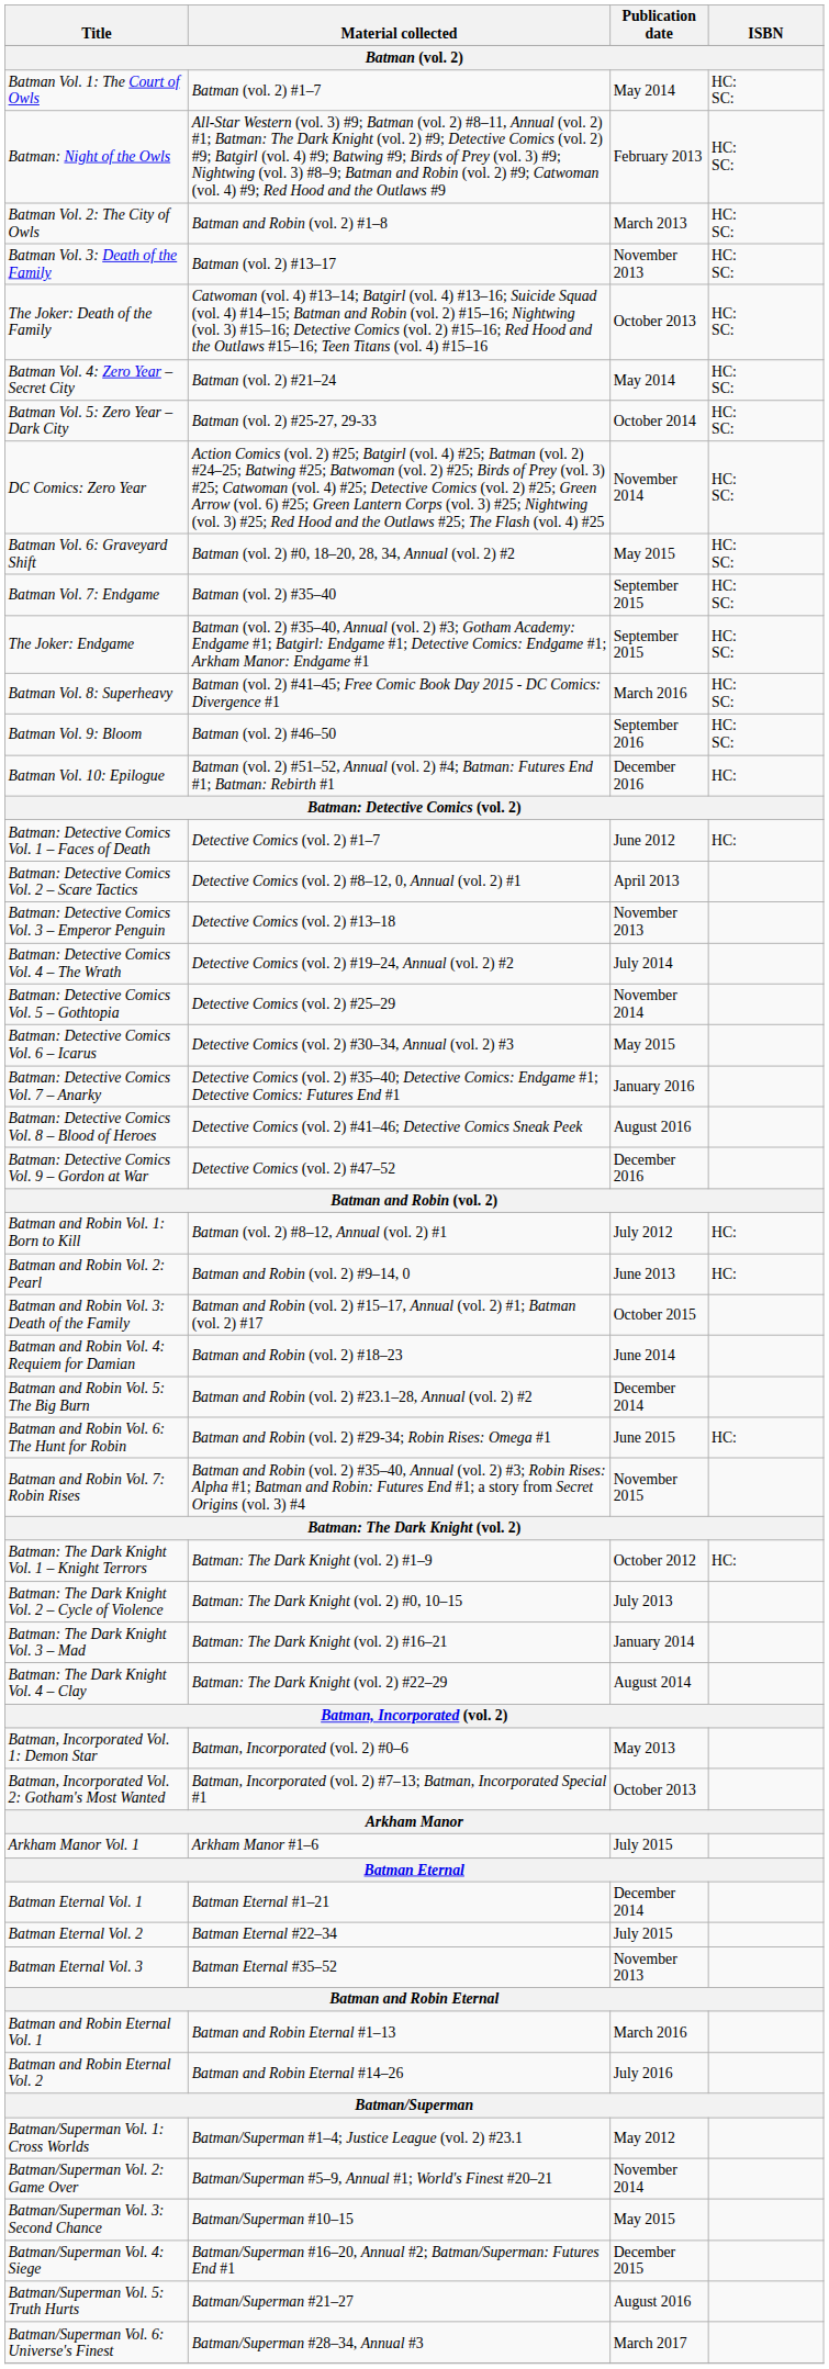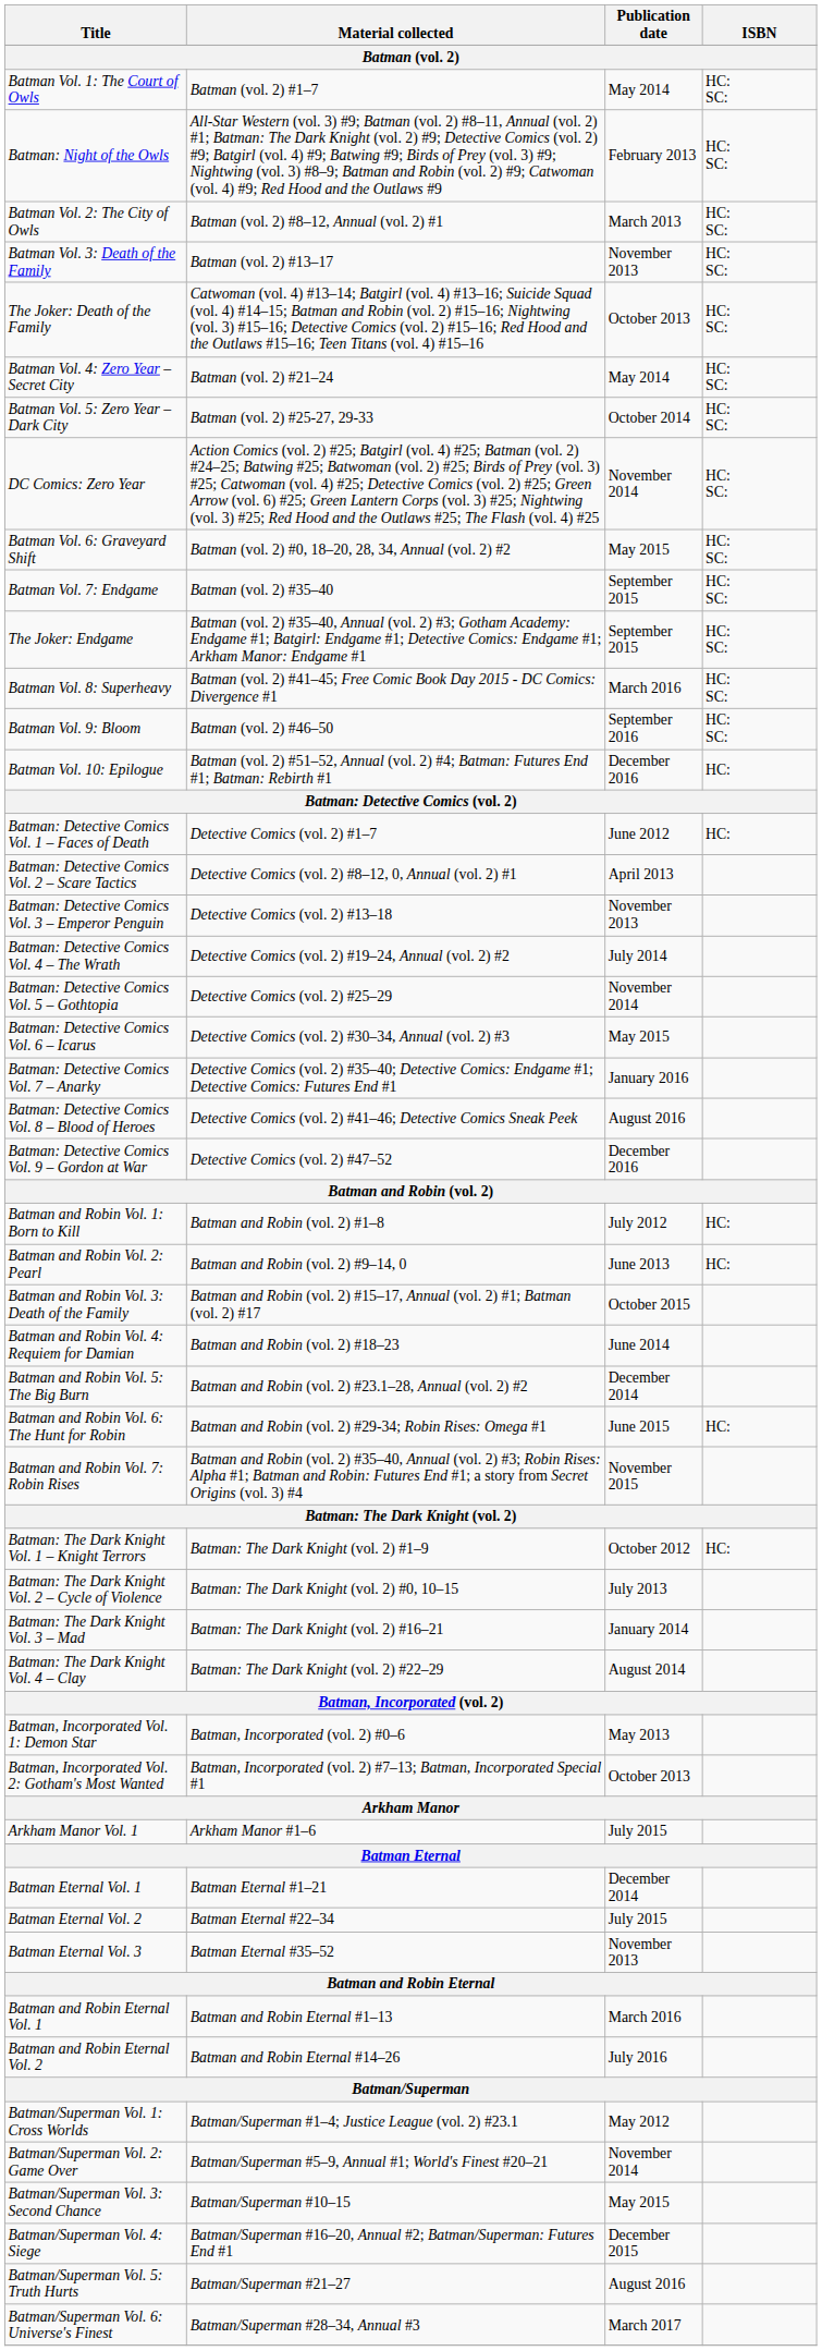 <table class="wikitable collapsible">
 <tr>
 <th style="vertical-align:bottom; width:200px;">Title</th>
 <th style="vertical-align:bottom; width:500px;" class="unsortable">Material collected</th>
 <th style="vertical-align:bottom; width:100px;">Publication date</th>
 <th style="vertical-align:bottom; width:130px;">ISBN</th>
 </tr>
 <tr style="vertical-align:top;">
 </tr>
 <tr>
 <th colspan="4"><em>Batman</em> (vol. 2)</th>
 </tr>
 <tr>
 <td><em>Batman Vol. 1: The <a href='#'>Court of Owls</a></em></td>
 <td><em>Batman</em> (vol. 2) #1–7</td>
 <td>May 2014</td>
 <td>HC: <br>SC: </td>
 </tr>
 <tr>
 <td><em>Batman: <a href='#'>Night of the Owls</a></em></td>
 <td><em>All-Star Western</em> (vol. 3) #9; <em>Batman</em> (vol. 2) #8–11, <em>Annual</em> (vol. 2) #1; <em>Batman: The Dark Knight</em> (vol. 2) #9; <em>Detective Comics</em> (vol. 2) #9; <em>Batgirl</em> (vol. 4) #9; <em>Batwing</em> #9; <em>Birds of Prey</em> (vol. 3) #9; <em>Nightwing</em> (vol. 3) #8–9; <em>Batman and Robin</em> (vol. 2) #9; <em>Catwoman</em> (vol. 4) #9; <em>Red Hood and the Outlaws</em> #9</td>
 <td>February 2013</td>
 <td>HC: <br>SC: </td>
 </tr>
 <tr>
 <td><em>Batman Vol. 2: The City of Owls</em></td>
-<td><em>Batman and Robin</em> (vol. 2) #1–8</td>
+<td><em>Batman</em> (vol. 2) #8–12, <em>Annual</em> (vol. 2) #1</td>
 <td>March 2013</td>
 <td>HC: <br>SC: </td>
 </tr>
 <tr>
 <td><em>Batman Vol. 3: <a href='#'>Death of the Family</a></em></td>
 <td><em>Batman</em> (vol. 2) #13–17</td>
 <td>November 2013</td>
 <td>HC: <br>SC: </td>
 </tr>
 <tr>
 <td><em>The Joker: Death of the Family</em></td>
 <td><em>Catwoman</em> (vol. 4) #13–14; <em>Batgirl</em> (vol. 4) #13–16; <em>Suicide Squad</em> (vol. 4) #14–15; <em>Batman and Robin</em> (vol. 2) #15–16; <em>Nightwing</em> (vol. 3) #15–16; <em>Detective Comics</em> (vol. 2) #15–16; <em>Red Hood and the Outlaws</em> #15–16; <em>Teen Titans</em> (vol. 4) #15–16</td>
 <td>October 2013</td>
 <td>HC: <br>SC: </td>
 </tr>
 <tr>
 <td><em>Batman Vol. 4: <a href='#'>Zero Year</a> – Secret City</em></td>
 <td><em>Batman</em> (vol. 2) #21–24</td>
 <td>May 2014</td>
 <td>HC: <br>SC: </td>
 </tr>
 <tr>
 <td><em>Batman Vol. 5: Zero Year – Dark City</em></td>
 <td><em>Batman</em> (vol. 2) #25-27, 29-33</td>
 <td>October 2014</td>
 <td>HC: <br>SC: </td>
 </tr>
 <tr>
 <td><em>DC Comics: Zero Year</em></td>
 <td><em>Action Comics</em> (vol. 2) #25; <em>Batgirl</em> (vol. 4) #25; <em>Batman</em> (vol. 2) #24–25; <em>Batwing</em> #25; <em>Batwoman</em> (vol. 2) #25; <em>Birds of Prey</em> (vol. 3) #25; <em>Catwoman</em> (vol. 4) #25; <em>Detective Comics</em> (vol. 2) #25; <em>Green Arrow</em> (vol. 6) #25; <em>Green Lantern Corps</em> (vol. 3) #25; <em>Nightwing</em> (vol. 3) #25; <em>Red Hood and the Outlaws</em> #25; <em>The Flash</em> (vol. 4) #25</td>
 <td>November 2014</td>
 <td>HC: <br>SC: </td>
 </tr>
 <tr>
 <td><em>Batman Vol. 6: Graveyard Shift</em></td>
 <td><em>Batman</em> (vol. 2) #0, 18–20, 28, 34, <em>Annual</em> (vol. 2) #2</td>
 <td>May 2015</td>
 <td>HC: <br>SC: </td>
 </tr>
 <tr>
 <td><em>Batman Vol. 7: Endgame</em></td>
 <td><em>Batman</em> (vol. 2) #35–40</td>
 <td>September 2015</td>
 <td>HC: <br>SC: </td>
 </tr>
 <tr>
 <td><em>The Joker: Endgame</em></td>
 <td><em>Batman</em> (vol. 2) #35–40, <em>Annual</em> (vol. 2) #3; <em>Gotham Academy: Endgame</em> #1; <em>Batgirl: Endgame</em> #1; <em>Detective Comics: Endgame</em> #1; <em>Arkham Manor: Endgame</em> #1</td>
 <td>September 2015</td>
 <td>HC: <br>SC: </td>
 </tr>
 <tr>
 <td><em>Batman Vol. 8: Superheavy</em></td>
 <td><em>Batman</em> (vol. 2) #41–45; <em>Free Comic Book Day 2015 - DC Comics: Divergence</em> #1</td>
 <td>March 2016</td>
 <td>HC: <br>SC: </td>
 </tr>
 <tr>
 <td><em>Batman Vol. 9: Bloom</em></td>
 <td><em>Batman</em> (vol. 2) #46–50</td>
 <td>September 2016</td>
 <td>HC: <br>SC: </td>
 </tr>
 <tr>
 <td><em>Batman Vol. 10: Epilogue</em></td>
 <td><em>Batman</em> (vol. 2) #51–52, <em>Annual</em> (vol. 2) #4; <em>Batman: Futures End</em> #1; <em>Batman: Rebirth</em> #1</td>
 <td>December 2016</td>
 <td>HC: </td>
 </tr>
 <tr>
 <th colspan="4"><em>Batman: Detective Comics</em> (vol. 2)</th>
 </tr>
 <tr>
 <td><em>Batman: Detective Comics Vol. 1 – Faces of Death</em></td>
 <td><em>Detective Comics</em> (vol. 2) #1–7</td>
 <td>June 2012</td>
 <td>HC: </td>
 </tr>
 <tr>
 <td><em>Batman: Detective Comics Vol. 2 – Scare Tactics</em></td>
 <td><em>Detective Comics</em> (vol. 2) #8–12, 0, <em>Annual</em> (vol. 2) #1</td>
 <td>April 2013</td>
 <td></td>
 </tr>
 <tr>
 <td><em>Batman: Detective Comics Vol. 3 – Emperor Penguin</em></td>
 <td><em>Detective Comics</em> (vol. 2) #13–18</td>
 <td>November 2013</td>
 <td></td>
 </tr>
 <tr>
 <td><em>Batman: Detective Comics Vol. 4 – The Wrath</em></td>
 <td><em>Detective Comics</em> (vol. 2) #19–24, <em>Annual</em> (vol. 2) #2</td>
 <td>July 2014</td>
 <td></td>
 </tr>
 <tr>
 <td><em>Batman: Detective Comics Vol. 5 – Gothtopia</em></td>
 <td><em>Detective Comics</em> (vol. 2) #25–29</td>
 <td>November 2014</td>
 <td></td>
 </tr>
 <tr>
 <td><em>Batman: Detective Comics Vol. 6 – Icarus</em></td>
 <td><em>Detective Comics</em> (vol. 2) #30–34, <em>Annual</em> (vol. 2) #3</td>
 <td>May 2015</td>
 <td></td>
 </tr>
 <tr>
 <td><em>Batman: Detective Comics Vol. 7 – Anarky</em></td>
 <td><em>Detective Comics</em> (vol. 2) #35–40; <em>Detective Comics: Endgame</em> #1; <em>Detective Comics: Futures End</em> #1</td>
 <td>January 2016</td>
 <td></td>
 </tr>
 <tr>
 <td><em>Batman: Detective Comics Vol. 8 – Blood of Heroes</em></td>
 <td><em>Detective Comics</em> (vol. 2) #41–46; <em>Detective Comics Sneak Peek</em></td>
 <td>August 2016</td>
 <td></td>
 </tr>
 <tr>
 <td><em>Batman: Detective Comics Vol. 9 – Gordon at War</em></td>
 <td><em>Detective Comics</em> (vol. 2) #47–52</td>
 <td>December 2016</td>
 <td></td>
 </tr>
 <tr>
 <th colspan="4"><em>Batman and Robin</em> (vol. 2)</th>
 </tr>
 <tr>
 <td><em>Batman and Robin Vol. 1: Born to Kill</em></td>
-<td><em>Batman</em> (vol. 2) #8–12, <em>Annual</em> (vol. 2) #1</td>
+<td><em>Batman and Robin</em> (vol. 2) #1–8</td>
 <td>July 2012</td>
 <td>HC: </td>
 </tr>
 <tr>
 <td><em>Batman and Robin Vol. 2: Pearl</em></td>
 <td><em>Batman and Robin</em> (vol. 2) #9–14, 0</td>
 <td>June 2013</td>
 <td>HC: </td>
 </tr>
 <tr>
 <td><em>Batman and Robin Vol. 3: Death of the Family</em></td>
 <td><em>Batman and Robin</em> (vol. 2) #15–17, <em>Annual</em> (vol. 2) #1; <em>Batman</em> (vol. 2) #17</td>
 <td>October 2015</td>
 <td></td>
 </tr>
 <tr>
 <td><em>Batman and Robin Vol. 4: Requiem for Damian</em></td>
 <td><em>Batman and Robin</em> (vol. 2) #18–23</td>
 <td>June 2014</td>
 <td></td>
 </tr>
 <tr>
 <td><em>Batman and Robin Vol. 5: The Big Burn</em></td>
 <td><em>Batman and Robin</em> (vol. 2) #23.1–28, <em>Annual</em> (vol. 2) #2</td>
 <td>December 2014</td>
 <td></td>
 </tr>
 <tr>
 <td><em>Batman and Robin Vol. 6: The Hunt for Robin</em></td>
 <td><em>Batman and Robin</em> (vol. 2) #29-34; <em>Robin Rises: Omega</em> #1</td>
 <td>June 2015</td>
 <td>HC: </td>
 </tr>
 <tr>
 <td><em>Batman and Robin Vol. 7: Robin Rises</em></td>
 <td><em>Batman and Robin</em> (vol. 2) #35–40, <em>Annual</em> (vol. 2) #3; <em>Robin Rises: Alpha</em> #1; <em>Batman and Robin: Futures End</em> #1; a story from <em>Secret Origins</em> (vol. 3) #4</td>
 <td>November 2015</td>
 <td></td>
 </tr>
 <tr>
 <th colspan="4"><em>Batman: The Dark Knight</em> (vol. 2)</th>
 </tr>
 <tr>
 <td><em>Batman: The Dark Knight Vol. 1 – Knight Terrors</em></td>
 <td><em>Batman: The Dark Knight</em> (vol. 2) #1–9</td>
 <td>October 2012</td>
 <td>HC: </td>
 </tr>
 <tr>
 <td><em>Batman: The Dark Knight Vol. 2 – Cycle of Violence</em></td>
 <td><em>Batman: The Dark Knight</em> (vol. 2) #0, 10–15</td>
 <td>July 2013</td>
 <td></td>
 </tr>
 <tr>
 <td><em>Batman: The Dark Knight Vol. 3 – Mad</em></td>
 <td><em>Batman: The Dark Knight</em> (vol. 2) #16–21</td>
 <td>January 2014</td>
 <td></td>
 </tr>
 <tr>
 <td><em>Batman: The Dark Knight Vol. 4 – Clay</em></td>
 <td><em>Batman: The Dark Knight</em> (vol. 2) #22–29</td>
 <td>August 2014</td>
 <td></td>
 </tr>
 <tr>
 <th colspan="4"><em><a href='#'>Batman, Incorporated</a></em> (vol. 2)</th>
 </tr>
 <tr>
 <td><em>Batman, Incorporated Vol. 1: Demon Star</em></td>
 <td><em>Batman, Incorporated</em> (vol. 2) #0–6</td>
 <td>May 2013</td>
 <td></td>
 </tr>
 <tr>
 <td><em>Batman, Incorporated Vol. 2: Gotham's Most Wanted</em></td>
 <td><em>Batman, Incorporated</em> (vol. 2) #7–13; <em>Batman, Incorporated Special</em> #1</td>
 <td>October 2013</td>
 <td></td>
 </tr>
 <tr>
 <th colspan="4"><em>Arkham Manor</em></th>
 </tr>
 <tr>
 <td><em>Arkham Manor Vol. 1</em></td>
 <td><em>Arkham Manor</em> #1–6</td>
 <td>July 2015</td>
 <td></td>
 </tr>
 <tr>
 <th colspan="4"><em><a href='#'>Batman Eternal</a></em></th>
 </tr>
 <tr>
 <td><em>Batman Eternal Vol. 1</em></td>
 <td><em>Batman Eternal</em> #1–21</td>
 <td>December 2014</td>
 <td></td>
 </tr>
 <tr>
 <td><em>Batman Eternal Vol. 2</em></td>
 <td><em>Batman Eternal</em> #22–34</td>
 <td>July 2015</td>
 <td></td>
 </tr>
 <tr>
 <td><em>Batman Eternal Vol. 3</em></td>
 <td><em>Batman Eternal</em> #35–52</td>
 <td>November 2013</td>
 <td></td>
 </tr>
 <tr>
 <th colspan="4"><em>Batman and Robin Eternal</em></th>
 </tr>
 <tr>
 <td><em>Batman and Robin Eternal Vol. 1</em></td>
 <td><em>Batman and Robin Eternal</em> #1–13</td>
 <td>March 2016</td>
 <td></td>
 </tr>
 <tr>
 <td><em>Batman and Robin Eternal Vol. 2</em></td>
 <td><em>Batman and Robin Eternal</em> #14–26</td>
 <td>July 2016</td>
 <td></td>
 </tr>
 <tr>
 <th colspan="4"><em>Batman/Superman</em></th>
 </tr>
 <tr>
 <td><em>Batman/Superman Vol. 1: Cross Worlds</em></td>
 <td><em>Batman/Superman</em> #1–4; <em>Justice League</em> (vol. 2) #23.1</td>
 <td>May 2012</td>
 <td></td>
 </tr>
 <tr>
 <td><em>Batman/Superman Vol. 2: Game Over</em></td>
 <td><em>Batman/Superman</em> #5–9, <em>Annual</em> #1; <em>World's Finest</em> #20–21</td>
 <td>November 2014</td>
 <td></td>
 </tr>
 <tr>
 <td><em>Batman/Superman Vol. 3: Second Chance</em></td>
 <td><em>Batman/Superman</em> #10–15</td>
 <td>May 2015</td>
 <td></td>
 </tr>
 <tr>
 <td><em>Batman/Superman Vol. 4: Siege</em></td>
 <td><em>Batman/Superman</em> #16–20, <em>Annual</em> #2; <em>Batman/Superman: Futures End</em> #1</td>
 <td>December 2015</td>
 <td></td>
 </tr>
 <tr>
 <td><em>Batman/Superman Vol. 5: Truth Hurts</em></td>
 <td><em>Batman/Superman</em> #21–27</td>
 <td>August 2016</td>
 <td></td>
 </tr>
 <tr>
 <td><em>Batman/Superman Vol. 6: Universe's Finest</em></td>
 <td><em>Batman/Superman</em> #28–34, <em>Annual</em> #3</td>
 <td>March 2017</td>
 <td></td>
 </tr>
 <tr>
 </tr>
 </table>
